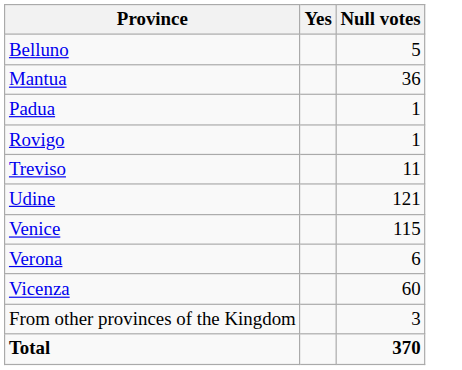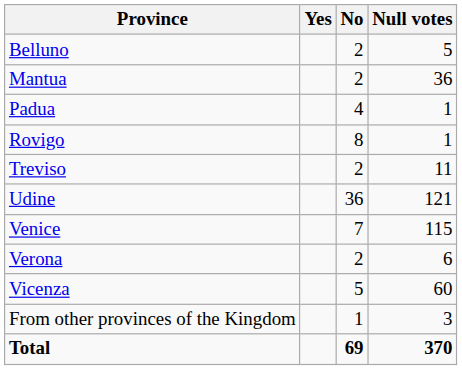 <table class="wikitable" style="text-align:right">
 <tr>
 <th>Province</th>
 <th>Yes</th>
+<th>No</th>
 <th>Null votes</th>
 </tr>
 <tr>
 <td align=left><a href='#'>Belluno</a></td>
 <td></td>
+<td>2</td>
 <td>5</td>
 </tr>
 <tr>
 <td align=left><a href='#'>Mantua</a></td>
 <td></td>
+<td>2</td>
 <td>36</td>
 </tr>
 <tr>
 <td align=left><a href='#'>Padua</a></td>
 <td></td>
+<td>4</td>
 <td>1</td>
 </tr>
 <tr>
 <td align=left><a href='#'>Rovigo</a></td>
 <td></td>
+<td>8</td>
 <td>1</td>
 </tr>
 <tr>
 <td align=left><a href='#'>Treviso</a></td>
 <td></td>
+<td>2</td>
 <td>11</td>
 </tr>
 <tr>
 <td align=left><a href='#'>Udine</a></td>
 <td></td>
+<td>36</td>
 <td>121</td>
 </tr>
 <tr>
 <td align=left><a href='#'>Venice</a></td>
 <td></td>
+<td>7</td>
 <td>115</td>
 </tr>
 <tr>
 <td align=left><a href='#'>Verona</a></td>
 <td></td>
+<td>2</td>
 <td>6</td>
 </tr>
 <tr>
 <td align=left><a href='#'>Vicenza</a></td>
 <td></td>
+<td>5</td>
 <td>60</td>
 </tr>
 <tr>
 <td align=left>From other provinces of the Kingdom</td>
 <td></td>
+<td>1</td>
 <td>3</td>
 </tr>
 <tr style="font-weight:bold">
 <td align=left>Total</td>
 <td></td>
+<td>69</td>
 <td>370</td>
 </tr>
 </table>
